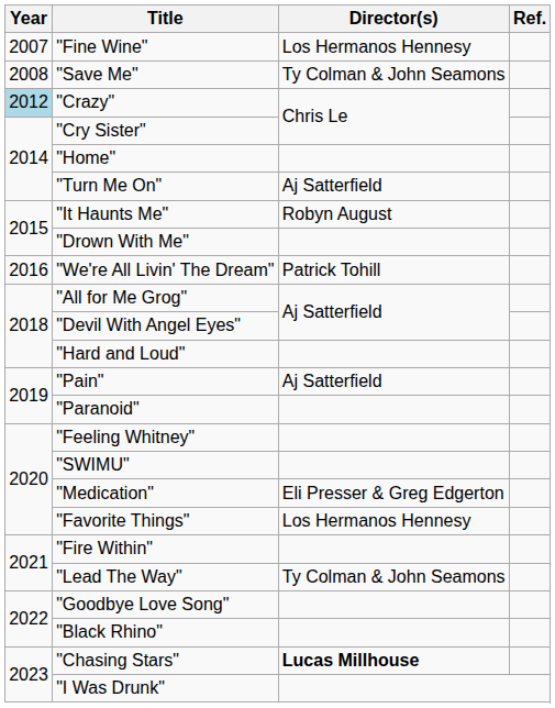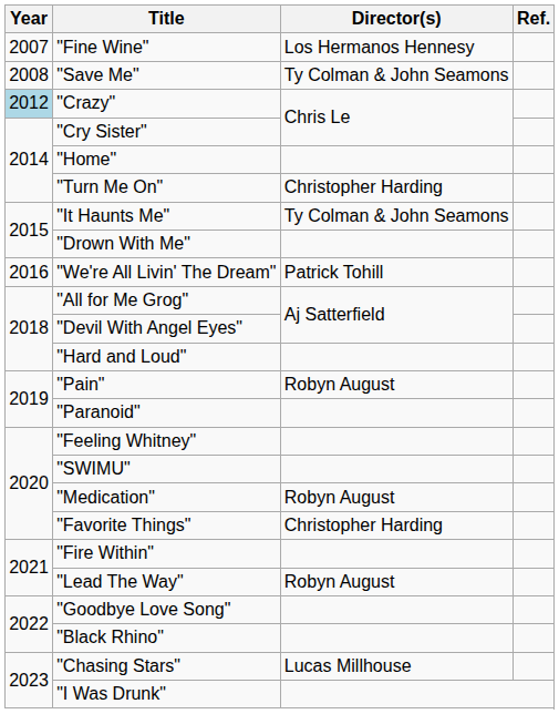 <table class="wikitable">
 <tr>
 <th>Year</th>
 <th>Title</th>
 <th>Director(s)</th>
 <th>Ref.</th>
 </tr>
 <tr>
 <td>2007</td>
 <td>"Fine Wine"</td>
 <td>Los Hermanos Hennesy</td>
 <td align="center"></td>
 </tr>
 <tr>
 <td>2008</td>
 <td>"Save Me"</td>
 <td>Ty Colman & John Seamons</td>
 <td align="center"></td>
 </tr>
 <tr>
 <td style="background: lightblue;">2012</td>
 <td>"Crazy"</td>
 <td rowspan="2">Chris Le</td>
 <td align="center"></td>
 </tr>
 <tr>
 <td rowspan="3">2014</td>
 <td>"Cry Sister"</td>
 <td align="center"></td>
 </tr>
 <tr>
 <td>"Home"</td>
 <td></td>
 <td align="center"></td>
 </tr>
 <tr>
 <td>"Turn Me On"</td>
-<td>Aj Satterfield</td>
+<td>Christopher Harding</td>
 <td align="center"></td>
 </tr>
 <tr>
 <td rowspan="2">2015</td>
 <td>"It Haunts Me"</td>
-<td>Robyn August</td>
+<td>Ty Colman & John Seamons</td>
 <td align="center"></td>
 </tr>
 <tr>
 <td>"Drown With Me"</td>
 <td></td>
 <td align="center"></td>
 </tr>
 <tr>
 <td>2016</td>
 <td>"We're All Livin' The Dream"</td>
 <td>Patrick Tohill</td>
 <td align="center"></td>
 </tr>
 <tr>
 <td rowspan="3">2018</td>
 <td>"All for Me Grog"</td>
 <td rowspan="2">Aj Satterfield</td>
 <td align="center"></td>
 </tr>
 <tr>
 <td>"Devil With Angel Eyes"</td>
 <td align="center"></td>
 </tr>
 <tr>
 <td>"Hard and Loud"</td>
 <td></td>
 <td align="center"></td>
 </tr>
 <tr>
 <td rowspan="2">2019</td>
 <td>"Pain"</td>
-<td>Aj Satterfield</td>
+<td>Robyn August</td>
 <td align="center"></td>
 </tr>
 <tr>
 <td>"Paranoid"</td>
 <td></td>
 <td align="center"></td>
 </tr>
 <tr>
 <td rowspan="4">2020</td>
 <td>"Feeling Whitney"</td>
 <td></td>
 <td align="center"></td>
 </tr>
 <tr>
 <td>"SWIMU"</td>
 <td></td>
 <td align="center"></td>
 </tr>
 <tr>
 <td>"Medication" </td>
-<td>Eli Presser & Greg Edgerton</td>
+<td>Robyn August</td>
 <td align="center"></td>
 </tr>
 <tr>
 <td>"Favorite Things"</td>
-<td>Los Hermanos Hennesy</td>
+<td>Christopher Harding</td>
 <td align="center"></td>
 </tr>
 <tr>
 <td rowspan="2">2021</td>
 <td>"Fire Within"</td>
 <td></td>
 <td align="center"></td>
 </tr>
 <tr>
 <td>"Lead The Way"</td>
-<td>Ty Colman & John Seamons</td>
+<td>Robyn August</td>
 <td align="center"></td>
 </tr>
 <tr>
 <td rowspan="2">2022</td>
 <td>"Goodbye Love Song"</td>
 <td></td>
 <td></td>
 </tr>
 <tr>
 <td>"Black Rhino"</td>
 <td></td>
 <td></td>
 </tr>
 <tr>
 <td rowspan="2">2023</td>
 <td>"Chasing Stars"</td>
-<td><strong>Lucas Millhouse</strong></td>
+<td>Lucas Millhouse</td>
 <td></td>
 </tr>
 <tr>
 <td>"I Was Drunk"</td>
 </tr>
 <tr>
 </tr>
 </table>
